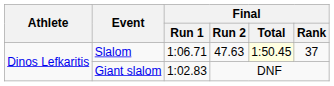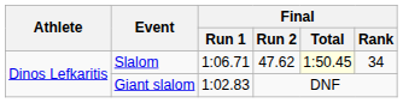 <table class="wikitable">
 <tr>
 <th rowspan="2">Athlete</th>
 <th rowspan="2">Event</th>
 <th colspan="4">Final</th>
 </tr>
 <tr>
 <th>Run 1</th>
 <th>Run 2</th>
 <th>Total</th>
 <th>Rank</th>
 </tr>
 <tr>
 <td rowspan=2><a href='#'>Dinos Lefkaritis</a></td>
 <td><a href='#'>Slalom</a></td>
 <td align="center">1:06.71</td>
-<td align="center">47.63</td>
+<td align="center">47.62</td>
 <td align="center" style="background: lightyellow;">1:50.45</td>
-<td align="center">37</td>
+<td align="center">34</td>
 </tr>
 <tr>
 <td><a href='#'>Giant slalom</a></td>
 <td align="center">1:02.83</td>
 <td align="center" colspan=3>DNF</td>
 </tr>
 </table>
